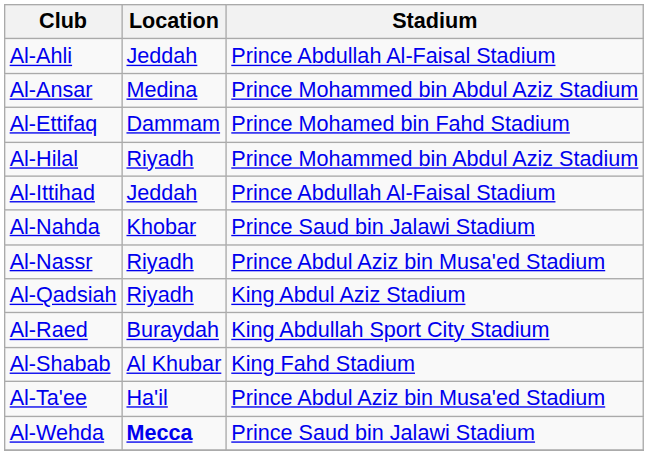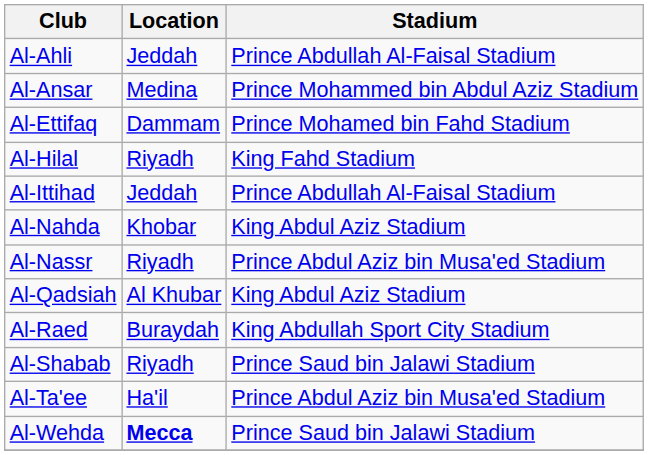 <table class="wikitable sortable">
 <tr>
 <th>Club</th>
 <th>Location</th>
 <th>Stadium</th>
 </tr>
 <tr>
 <td><a href='#'>Al-Ahli</a></td>
 <td><a href='#'>Jeddah</a></td>
 <td><a href='#'>Prince Abdullah Al-Faisal Stadium</a></td>
 </tr>
 <tr>
 <td><a href='#'>Al-Ansar</a></td>
 <td><a href='#'>Medina</a></td>
 <td><a href='#'>Prince Mohammed bin Abdul Aziz Stadium</a></td>
 </tr>
 <tr>
 <td><a href='#'>Al-Ettifaq</a></td>
 <td><a href='#'>Dammam</a></td>
 <td><a href='#'>Prince Mohamed bin Fahd Stadium</a></td>
 </tr>
 <tr>
 <td><a href='#'>Al-Hilal</a></td>
 <td><a href='#'>Riyadh</a></td>
-<td><a href='#'>Prince Mohammed bin Abdul Aziz Stadium</a></td>
+<td><a href='#'>King Fahd Stadium</a></td>
 </tr>
 <tr>
 <td><a href='#'>Al-Ittihad</a></td>
 <td><a href='#'>Jeddah</a></td>
 <td><a href='#'>Prince Abdullah Al-Faisal Stadium</a></td>
 </tr>
 <tr>
 <td><a href='#'>Al-Nahda</a></td>
 <td><a href='#'>Khobar</a></td>
-<td><a href='#'>Prince Saud bin Jalawi Stadium</a></td>
+<td><a href='#'>King Abdul Aziz Stadium</a></td>
 </tr>
 <tr>
 <td><a href='#'>Al-Nassr</a></td>
 <td><a href='#'>Riyadh</a></td>
 <td><a href='#'>Prince Abdul Aziz bin Musa'ed Stadium</a></td>
 </tr>
 <tr>
 <td><a href='#'>Al-Qadsiah</a></td>
-<td><a href='#'>Riyadh</a></td>
+<td><a href='#'>Al Khubar</a></td>
 <td><a href='#'>King Abdul Aziz Stadium</a></td>
 </tr>
 <tr>
 <td><a href='#'>Al-Raed</a></td>
 <td><a href='#'>Buraydah</a></td>
 <td><a href='#'>King Abdullah Sport City Stadium</a></td>
 </tr>
 <tr>
 <td><a href='#'>Al-Shabab</a></td>
-<td><a href='#'>Al Khubar</a></td>
-<td><a href='#'>King Fahd Stadium</a></td>
+<td><a href='#'>Riyadh</a></td>
+<td><a href='#'>Prince Saud bin Jalawi Stadium</a></td>
 </tr>
 <tr>
 <td><a href='#'>Al-Ta'ee</a></td>
 <td><a href='#'>Ha'il</a></td>
 <td><a href='#'>Prince Abdul Aziz bin Musa'ed Stadium</a></td>
 </tr>
 <tr>
 <td><a href='#'>Al-Wehda</a></td>
 <td><strong><a href='#'>Mecca</a></strong></td>
 <td><a href='#'>Prince Saud bin Jalawi Stadium</a></td>
 </tr>
 <tr>
 </tr>
 </table>
